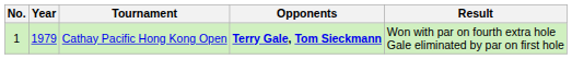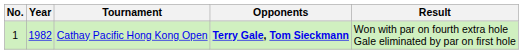 <table class="wikitable" style="font-size:95%;">
 <tr>
 <th>No.</th>
 <th>Year</th>
 <th>Tournament</th>
 <th>Opponents</th>
 <th>Result</th>
 </tr>
 <tr style="background:#D0F0C0;">
 <td align=center>1</td>
-<td><a href='#'>1979</a></td>
+<td><a href='#'>1982</a></td>
 <td><a href='#'>Cathay Pacific Hong Kong Open</a></td>
 <td><strong> <a href='#'>Terry Gale</a>,  <a href='#'>Tom Sieckmann</a></strong></td>
 <td>Won with par on fourth extra hole<br>Gale eliminated by par on first hole</td>
 </tr>
 </table>
